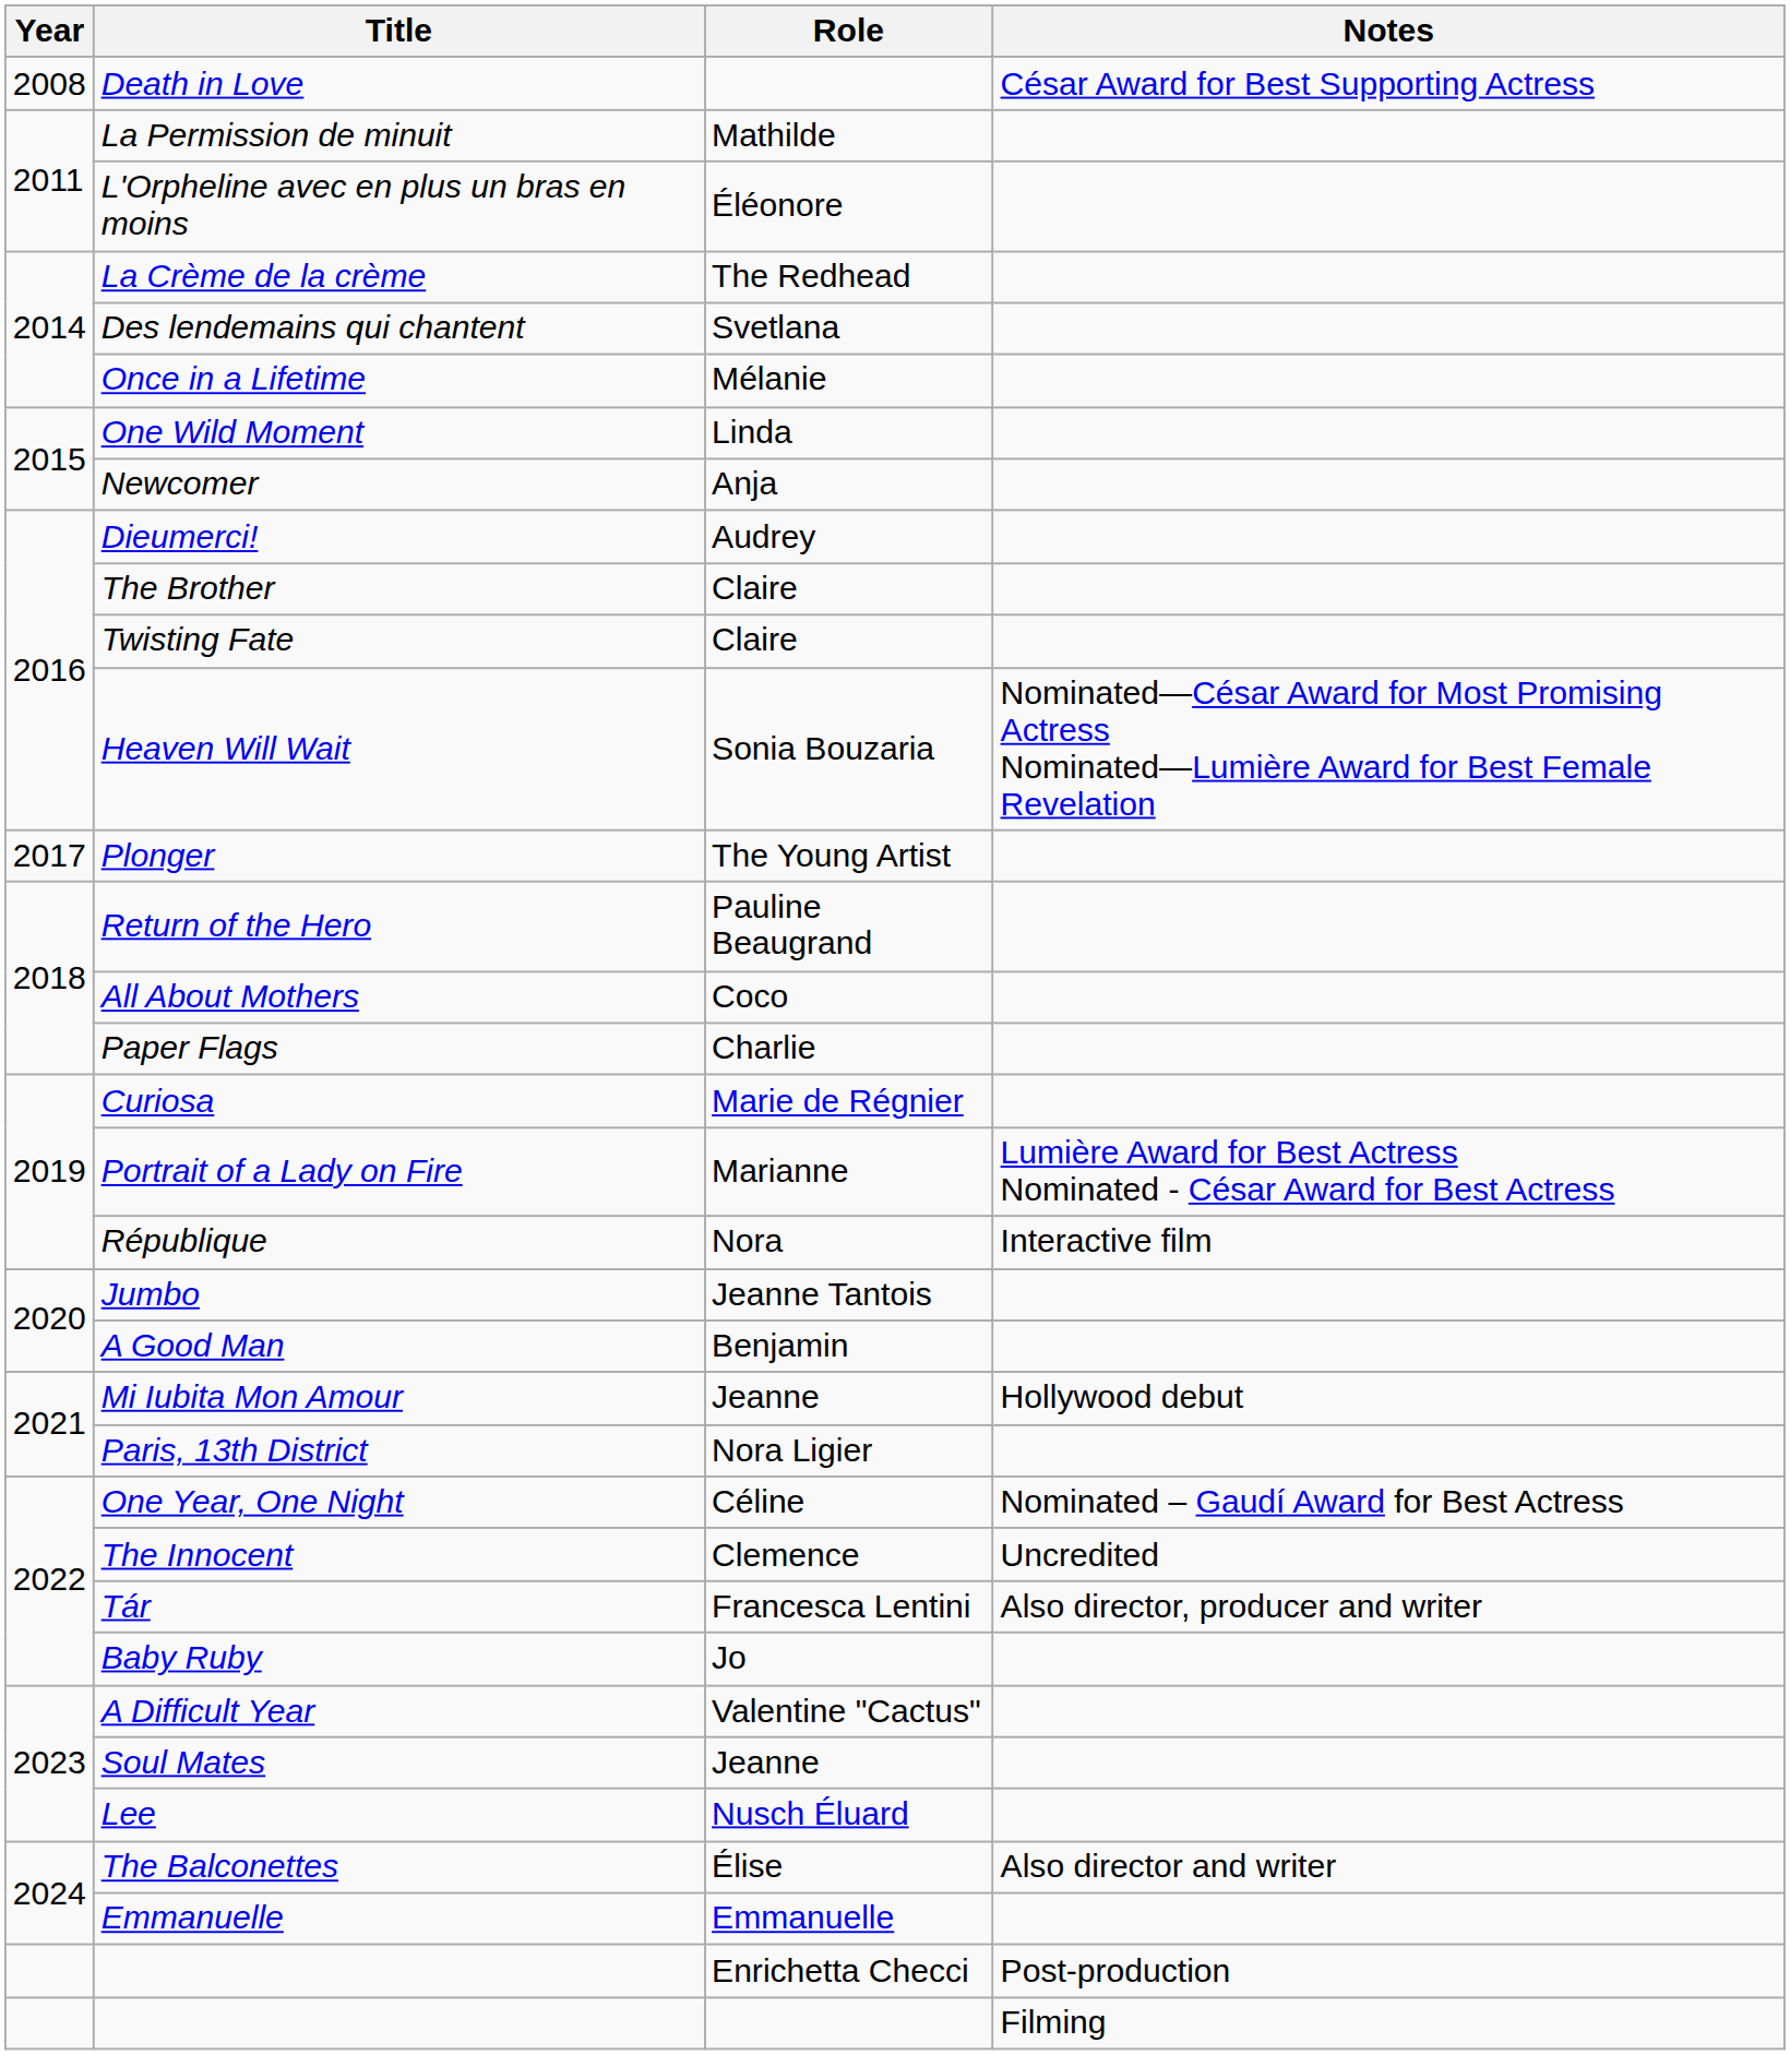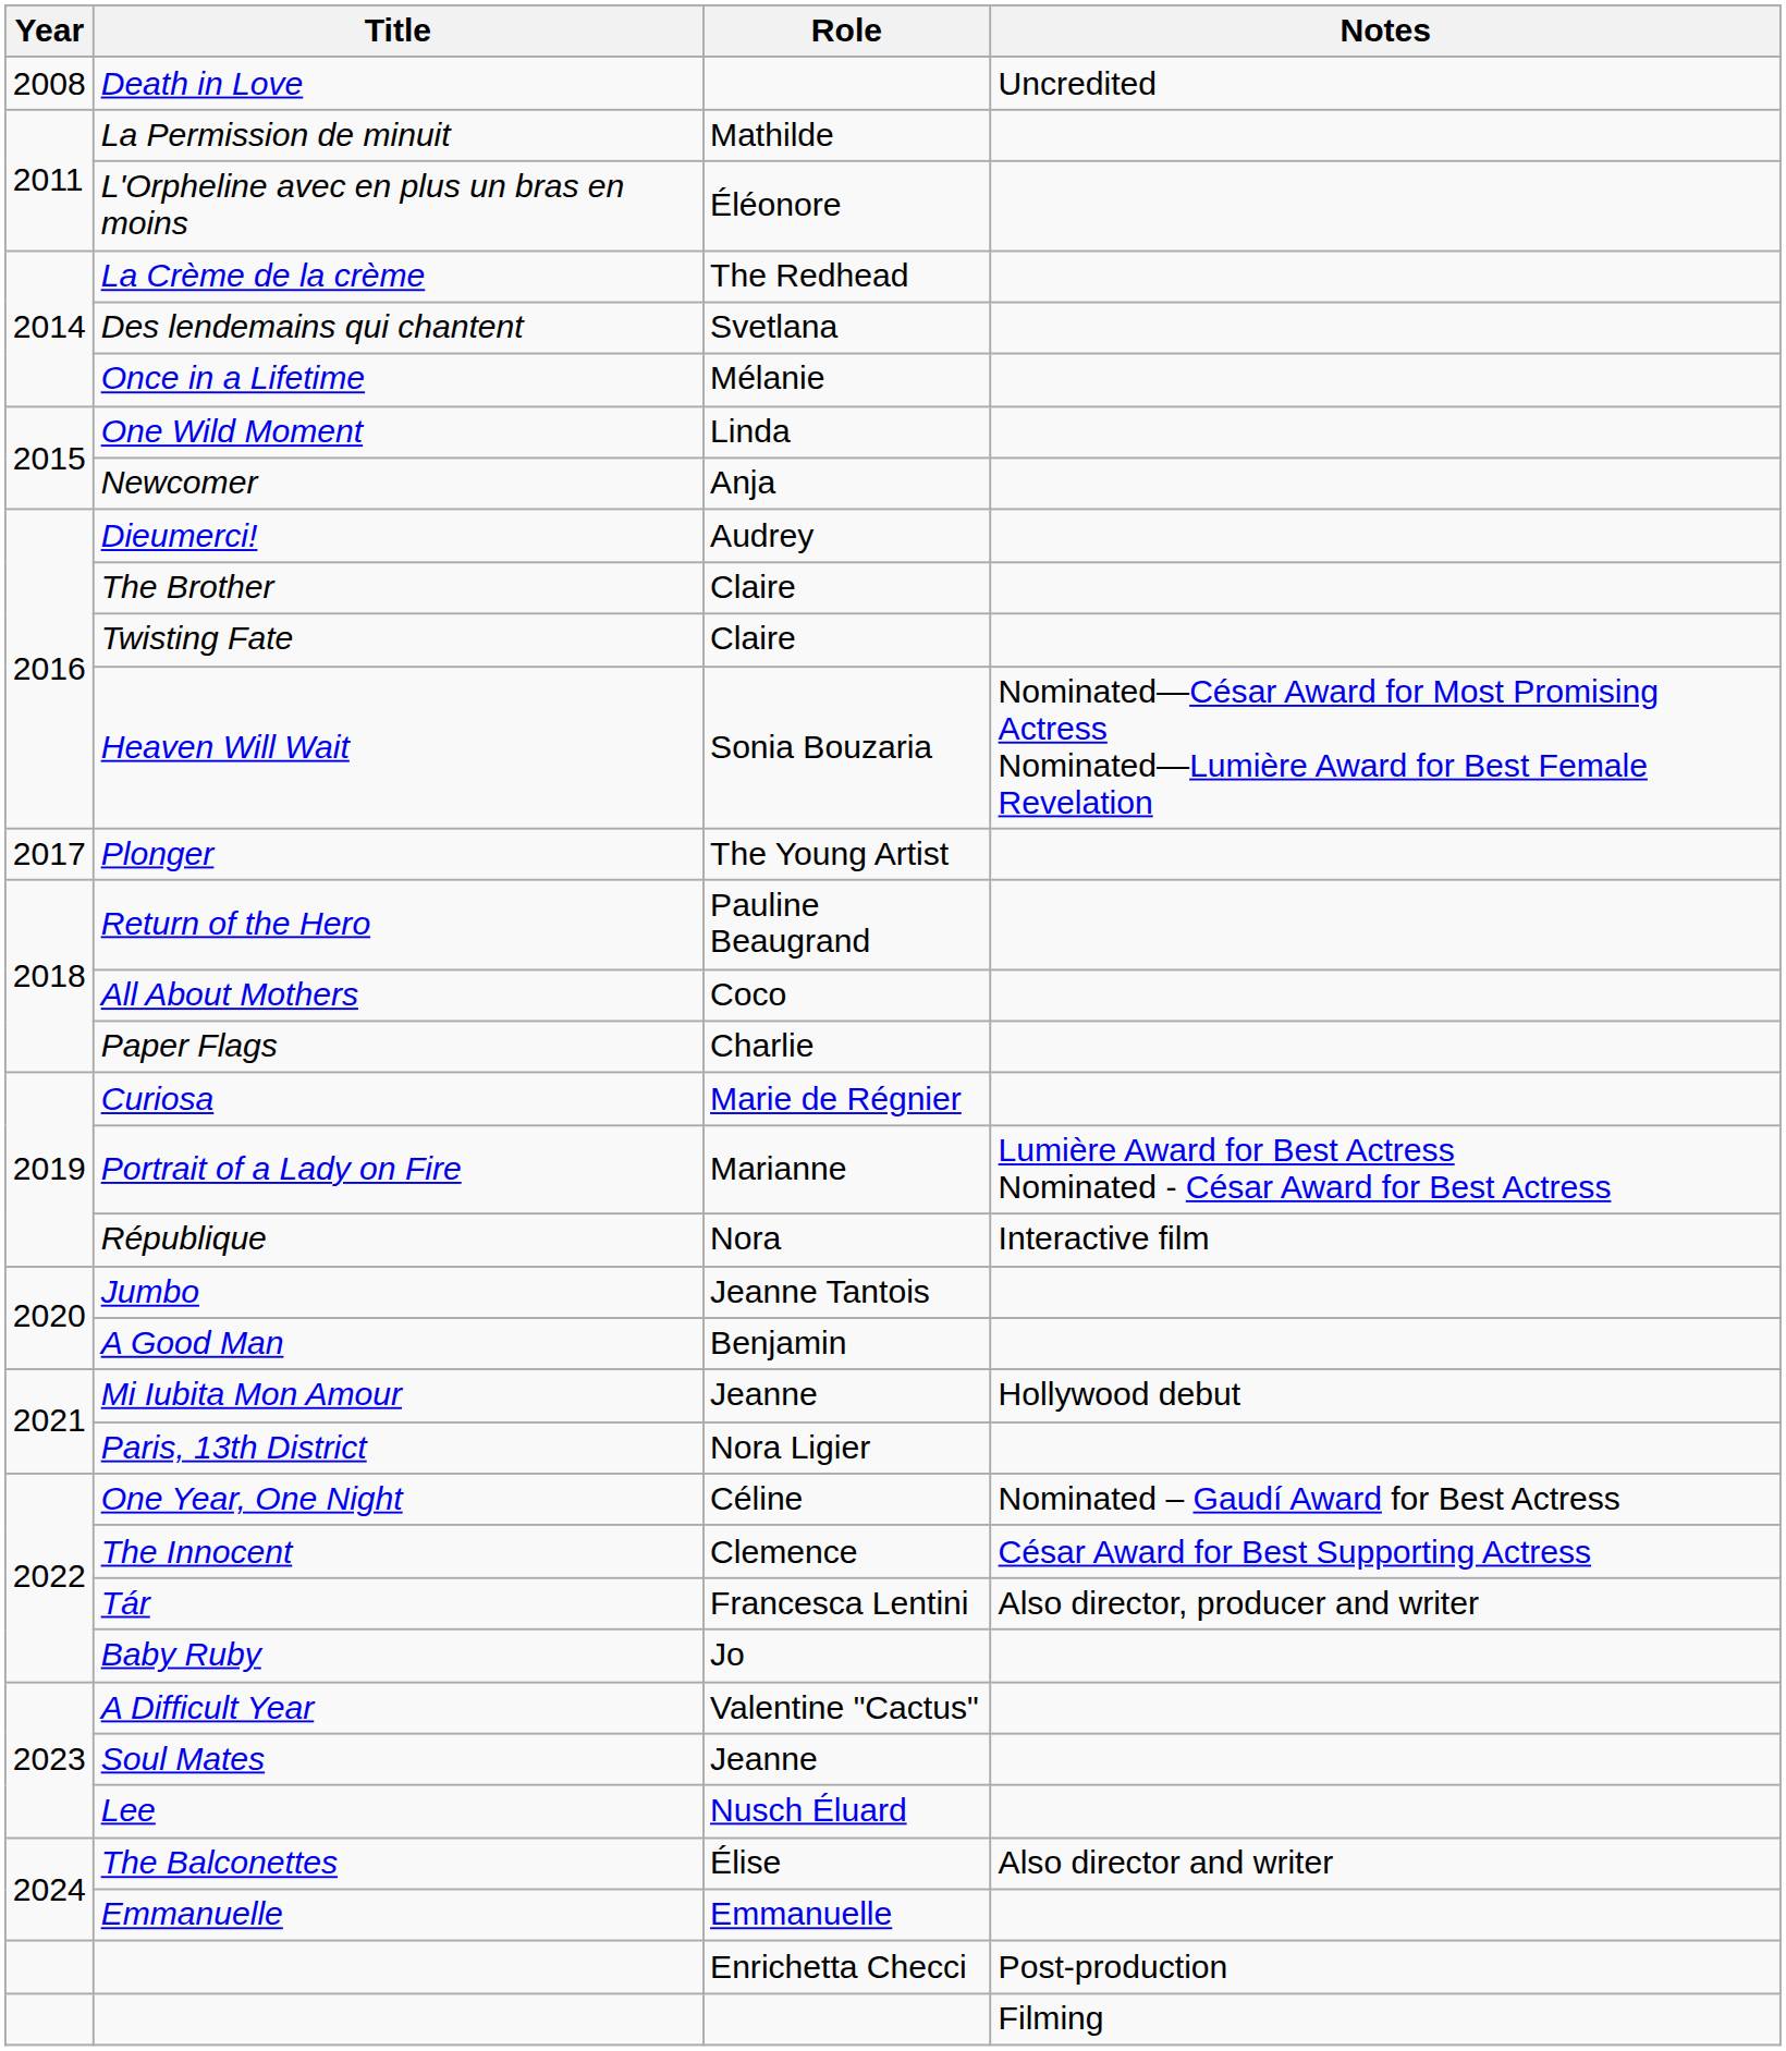 <table class="wikitable sortable">
 <tr>
 <th>Year</th>
 <th>Title</th>
 <th>Role</th>
 <th class="unsortable">Notes</th>
 </tr>
 <tr>
 <td>2008</td>
 <td><em><a href='#'>Death in Love</a></em></td>
 <td></td>
-<td><a href='#'>César Award for Best Supporting Actress</a></td>
+<td>Uncredited</td>
 </tr>
 <tr>
 <td rowspan=2>2011</td>
 <td><em>La Permission de minuit</em></td>
 <td>Mathilde</td>
 <td></td>
 </tr>
 <tr>
 <td><em>L'Orpheline avec en plus un bras en moins</em></td>
 <td>Éléonore</td>
 <td></td>
 </tr>
 <tr>
 <td rowspan=3>2014</td>
 <td><em><a href='#'>La Crème de la crème</a></em></td>
 <td>The Redhead</td>
 <td></td>
 </tr>
 <tr>
 <td><em>Des lendemains qui chantent</em></td>
 <td>Svetlana</td>
 <td></td>
 </tr>
 <tr>
 <td><em><a href='#'>Once in a Lifetime</a></em></td>
 <td>Mélanie</td>
 <td></td>
 </tr>
 <tr>
 <td rowspan=2>2015</td>
 <td><em><a href='#'>One Wild Moment</a></em></td>
 <td>Linda</td>
 <td></td>
 </tr>
 <tr>
 <td><em>Newcomer</em></td>
 <td>Anja</td>
 <td></td>
 </tr>
 <tr>
 <td rowspan=4>2016</td>
 <td><em><a href='#'>Dieumerci!</a></em></td>
 <td>Audrey</td>
 <td></td>
 </tr>
 <tr>
 <td><em>The Brother</em></td>
 <td>Claire</td>
 <td></td>
 </tr>
 <tr>
 <td><em>Twisting Fate</em></td>
 <td>Claire</td>
 <td></td>
 </tr>
 <tr>
 <td><em><a href='#'>Heaven Will Wait</a></em></td>
 <td>Sonia Bouzaria</td>
 <td>Nominated—<a href='#'>César Award for Most Promising Actress</a><br>Nominated—<a href='#'>Lumière Award for Best Female Revelation</a></td>
 </tr>
 <tr>
 <td>2017</td>
 <td><em><a href='#'>Plonger</a></em></td>
 <td>The Young Artist</td>
 <td></td>
 </tr>
 <tr>
 <td rowspan=3>2018</td>
 <td><em><a href='#'>Return of the Hero</a></em></td>
 <td>Pauline Beaugrand</td>
 <td></td>
 </tr>
 <tr>
 <td><em><a href='#'>All About Mothers</a></em></td>
 <td>Coco</td>
 <td></td>
 </tr>
 <tr>
 <td><em>Paper Flags</em></td>
 <td>Charlie</td>
 <td></td>
 </tr>
 <tr>
 <td rowspan=3>2019</td>
 <td><em><a href='#'>Curiosa</a></em></td>
 <td><a href='#'>Marie de Régnier</a></td>
 <td></td>
 </tr>
 <tr>
 <td><em><a href='#'>Portrait of a Lady on Fire</a></em></td>
 <td>Marianne</td>
 <td><a href='#'>Lumière Award for Best Actress</a><br>Nominated - <a href='#'>César Award for Best Actress</a></td>
 </tr>
 <tr>
 <td><em>République</em></td>
 <td>Nora</td>
 <td>Interactive film</td>
 </tr>
 <tr>
 <td rowspan=2>2020</td>
 <td><em><a href='#'>Jumbo</a></em></td>
 <td>Jeanne Tantois</td>
 <td></td>
 </tr>
 <tr>
 <td><em><a href='#'>A Good Man</a></em></td>
 <td>Benjamin</td>
 <td></td>
 </tr>
 <tr>
 <td rowspan=2>2021</td>
 <td><em><a href='#'>Mi Iubita Mon Amour</a></em></td>
 <td>Jeanne</td>
 <td>Hollywood debut</td>
 </tr>
 <tr>
 <td><em><a href='#'>Paris, 13th District</a></em></td>
 <td>Nora Ligier</td>
 <td></td>
 </tr>
 <tr>
 <td rowspan=4>2022</td>
 <td><em><a href='#'>One Year, One Night</a></em></td>
 <td>Céline</td>
 <td>Nominated – <a href='#'>Gaudí Award</a> for Best Actress</td>
 </tr>
 <tr>
 <td><em><a href='#'>The Innocent</a></em></td>
 <td>Clemence</td>
-<td>Uncredited</td>
+<td><a href='#'>César Award for Best Supporting Actress</a></td>
 </tr>
 <tr>
 <td><em><a href='#'>Tár</a></em></td>
 <td>Francesca Lentini</td>
 <td>Also director, producer and writer</td>
 </tr>
 <tr>
 <td><em><a href='#'>Baby Ruby</a></em></td>
 <td>Jo</td>
 <td></td>
 </tr>
 <tr>
 <td rowspan=3>2023</td>
 <td><em><a href='#'>A Difficult Year</a></em></td>
 <td>Valentine "Cactus"</td>
 <td></td>
 </tr>
 <tr>
 <td><em><a href='#'>Soul Mates</a></em></td>
 <td>Jeanne</td>
 <td></td>
 </tr>
 <tr>
 <td><em><a href='#'>Lee</a></em></td>
 <td><a href='#'>Nusch Éluard</a></td>
 <td></td>
 </tr>
 <tr>
 <td rowspan=2>2024</td>
 <td><em><a href='#'>The Balconettes</a></em></td>
 <td>Élise</td>
 <td>Also director and writer</td>
 </tr>
 <tr>
 <td><em><a href='#'>Emmanuelle</a></em></td>
 <td><a href='#'>Emmanuelle</a></td>
 <td></td>
 </tr>
 <tr>
 <td></td>
 <td></td>
 <td>Enrichetta Checci</td>
 <td>Post-production</td>
 </tr>
 <tr>
 <td></td>
 <td></td>
 <td></td>
 <td>Filming</td>
 </tr>
 </table>
